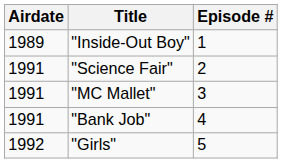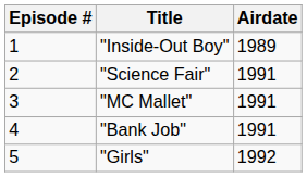 <table class="wikitable">
 <tr>
+<th>Episode #</th>
+<th>Title</th>
 <th>Airdate</th>
-<th>Title</th>
-<th>Episode #</th>
 </tr>
 <tr>
+<td>1</td>
+<td>"Inside-Out Boy"</td>
 <td>1989</td>
-<td>"Inside-Out Boy"</td>
-<td>1</td>
 </tr>
 <tr>
+<td>2</td>
+<td>"Science Fair"</td>
 <td>1991</td>
-<td>"Science Fair"</td>
-<td>2</td>
 </tr>
 <tr>
+<td>3</td>
+<td>"MC Mallet"</td>
 <td>1991</td>
-<td>"MC Mallet"</td>
-<td>3</td>
 </tr>
 <tr>
+<td>4</td>
+<td>"Bank Job"</td>
 <td>1991</td>
-<td>"Bank Job"</td>
-<td>4</td>
 </tr>
 <tr>
+<td>5</td>
+<td>"Girls"</td>
 <td>1992</td>
-<td>"Girls"</td>
-<td>5</td>
 </tr>
 </table>
